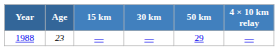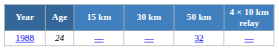 <table class="wikitable" style="font-size:95%; text-align:center; border:grey solid 1px; border-collapse:collapse; background:#ffffff;">
 <tr>
 <th style="background-color:#369; color:white; width:60px;"> Year </th>
 <th style="background-color:#369; color:white; width:40px;"> Age </th>
 <th style="background-color:#4180be; color:white; width:75px;"> 15 km </th>
 <th style="background-color:#4180be; color:white; width:75px;"> 30 km </th>
 <th style="background-color:#4180be; color:white; width:75px;"> 50 km </th>
 <th style="background-color:#4180be; color:white; width:75px;"> 4 × 10 km <br> relay </th>
 </tr>
 <tr>
 <td><a href='#'>1988</a></td>
-<td><em>23</em></td>
+<td><em>24</em></td>
 <td><a href='#'>—</a></td>
 <td><a href='#'>—</a></td>
-<td><a href='#'>29</a></td>
+<td><a href='#'>32</a></td>
 <td><a href='#'>—</a></td>
 </tr>
 </table>
